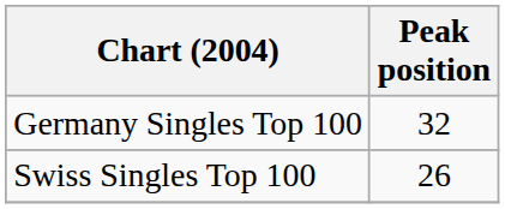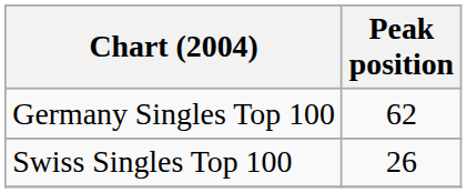 <table class="wikitable">
 <tr>
 <th align="center">Chart (2004)</th>
 <th align="center">Peak<br>position</th>
 </tr>
 <tr>
 <td align="left">Germany Singles Top 100</td>
-<td align="center">32</td>
+<td align="center">62</td>
 </tr>
 <tr>
 <td align="left">Swiss Singles Top 100</td>
 <td align="center">26</td>
 </tr>
 <tr>
 </tr>
 </table>
